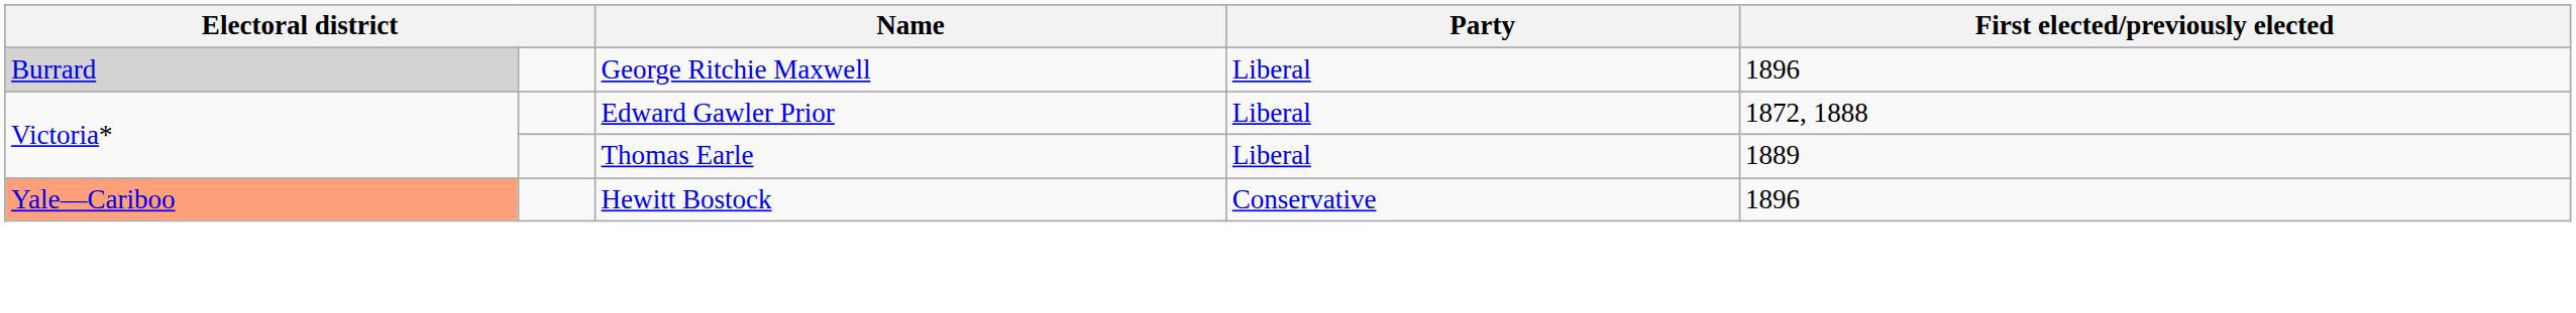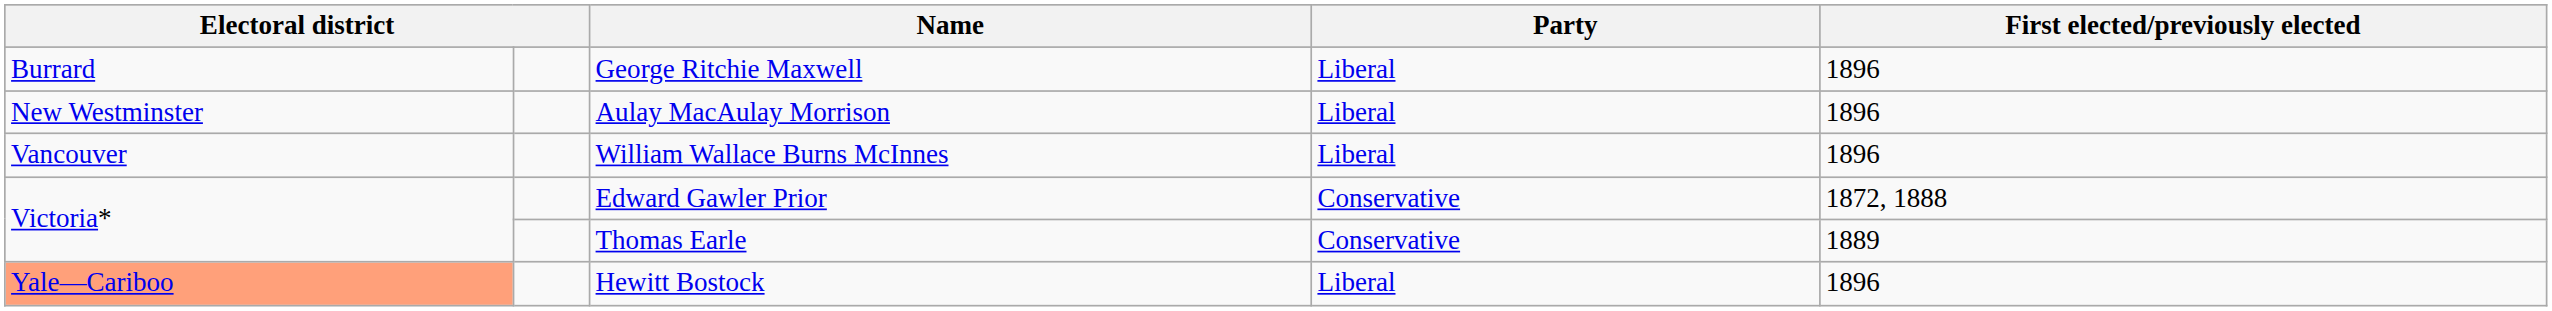 <table class="wikitable" width=95%>
 <tr>
 <th colspan=2 width=23%>Electoral district</th>
 <th>Name</th>
 <th width=20%>Party</th>
 <th>First elected/previously elected</th>
 </tr>
 <tr>
-<td width=20% style="background: lightgrey;"><a href='#'>Burrard</a></td>
+<td width=20%><a href='#'>Burrard</a></td>
 <td></td>
 <td><a href='#'>George Ritchie Maxwell</a></td>
+<td><a href='#'>Liberal</a></td>
+<td>1896</td>
+</tr>
+<tr>
+<td><a href='#'>New Westminster</a></td>
+<td></td>
+<td><a href='#'>Aulay MacAulay Morrison</a></td>
+<td><a href='#'>Liberal</a></td>
+<td>1896</td>
+</tr>
+<tr>
+<td><a href='#'>Vancouver</a></td>
+<td></td>
+<td><a href='#'>William Wallace Burns McInnes</a></td>
 <td><a href='#'>Liberal</a></td>
 <td>1896</td>
 </tr>
 <tr>
 <td rowspan=2><a href='#'>Victoria</a>*</td>
 <td></td>
 <td><a href='#'>Edward Gawler Prior</a></td>
-<td><a href='#'>Liberal</a></td>
+<td><a href='#'>Conservative</a></td>
 <td>1872, 1888</td>
 </tr>
 <tr>
 <td></td>
 <td><a href='#'>Thomas Earle</a></td>
-<td><a href='#'>Liberal</a></td>
+<td><a href='#'>Conservative</a></td>
 <td>1889</td>
 </tr>
 <tr>
 <td style="background: lightsalmon;"><a href='#'>Yale—Cariboo</a></td>
 <td></td>
 <td><a href='#'>Hewitt Bostock</a></td>
-<td><a href='#'>Conservative</a></td>
+<td><a href='#'>Liberal</a></td>
 <td>1896</td>
 </tr>
 </table>
